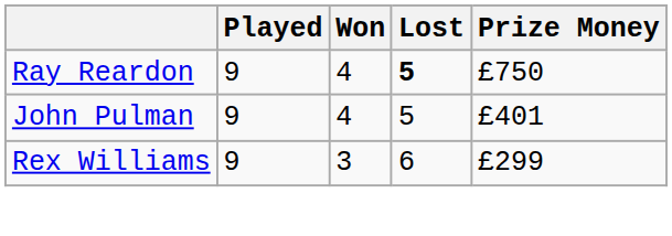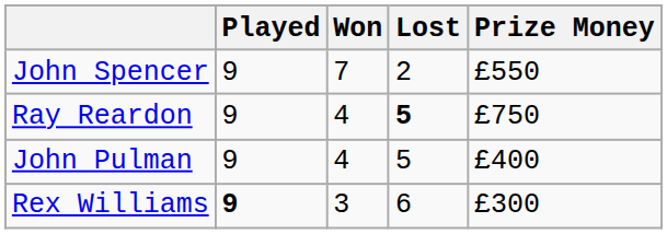 <table class="wikitable">
 <tr>
 <th></th>
 <th>Played</th>
 <th>Won</th>
 <th>Lost</th>
 <th>Prize Money</th>
+</tr>
+<tr>
+<td><a href='#'>John Spencer</a></td>
+<td>9</td>
+<td>7</td>
+<td>2</td>
+<td>£550</td>
 </tr>
 <tr>
 <td><a href='#'>Ray Reardon</a></td>
 <td>9</td>
 <td>4</td>
 <td><strong>5</strong></td>
 <td>£750</td>
 </tr>
 <tr>
 <td><a href='#'>John Pulman</a></td>
 <td>9</td>
 <td>4</td>
 <td>5</td>
-<td>£401</td>
+<td>£400</td>
 </tr>
 <tr>
 <td><a href='#'>Rex Williams</a></td>
-<td>9</td>
+<td><strong>9</strong></td>
 <td>3</td>
 <td>6</td>
-<td>£299</td>
+<td>£300</td>
 </tr>
 </table>
